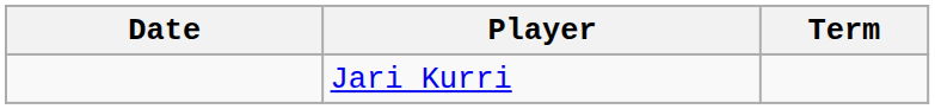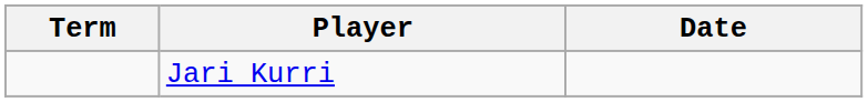 <table class="wikitable">
 <tr>
+<th style="width: 5em;">Term</th>
+<th style="width: 14em;">Player</th>
 <th style="width: 10em;">Date</th>
-<th style="width: 14em;">Player</th>
-<th style="width: 5em;">Term</th>
 </tr>
 <tr>
 <td></td>
 <td><a href='#'>Jari Kurri</a></td>
 <td></td>
 </tr>
 </table>
